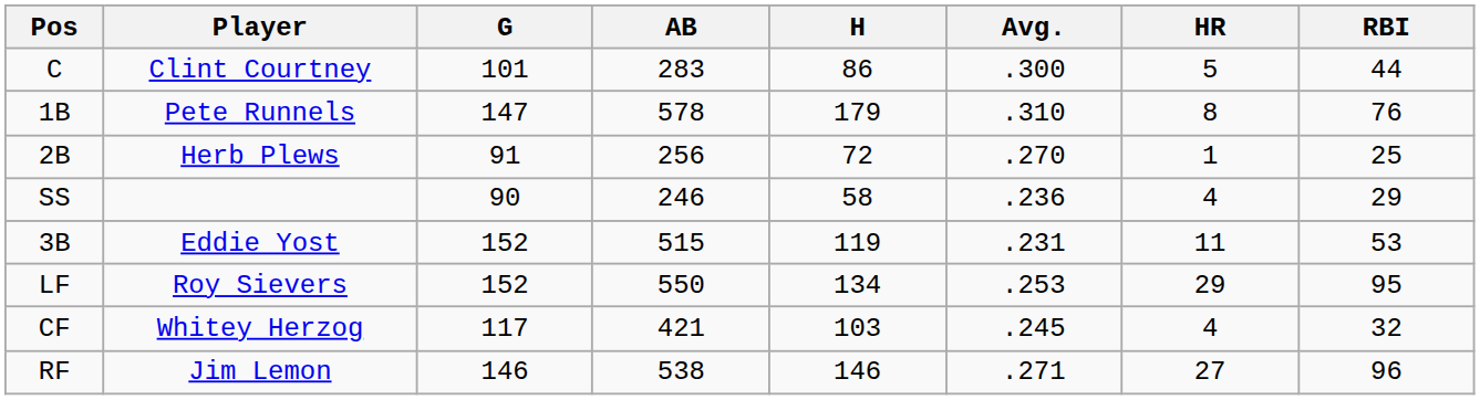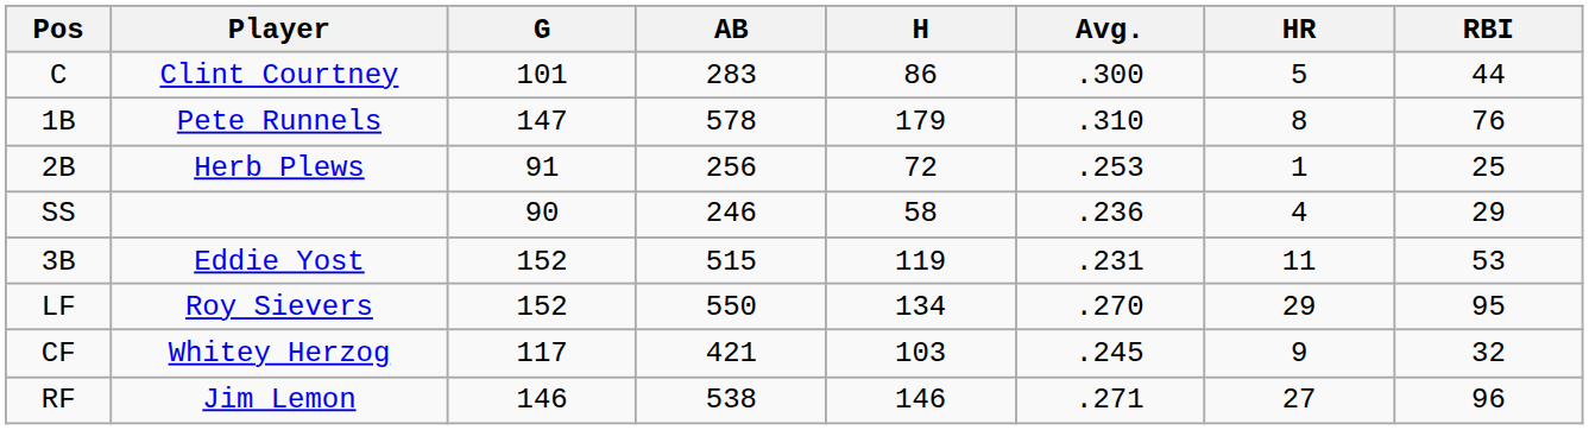 <table class="wikitable sortable">
 <tr>
 <th bgcolor="#DDDDFF" width="5%">Pos</th>
 <th bgcolor="#DDDDFF" width="16%">Player</th>
 <th bgcolor="#DDDDFF" width="9%">G</th>
 <th bgcolor="#DDDDFF" width="9%">AB</th>
 <th bgcolor="#DDDDFF" width="9%">H</th>
 <th bgcolor="#DDDDFF" width="9%">Avg.</th>
 <th bgcolor="#DDDDFF" width="9%">HR</th>
 <th bgcolor="#DDDDFF" width="9%">RBI</th>
 </tr>
 <tr align="center">
 <td>C</td>
 <td><a href='#'>Clint Courtney</a></td>
 <td>101</td>
 <td>283</td>
 <td>86</td>
 <td>.300</td>
 <td>5</td>
 <td>44</td>
 </tr>
 <tr align="center">
 <td>1B</td>
 <td><a href='#'>Pete Runnels</a></td>
 <td>147</td>
 <td>578</td>
 <td>179</td>
 <td>.310</td>
 <td>8</td>
 <td>76</td>
 </tr>
 <tr align="center">
 <td>2B</td>
 <td><a href='#'>Herb Plews</a></td>
 <td>91</td>
 <td>256</td>
 <td>72</td>
-<td>.270</td>
+<td>.253</td>
 <td>1</td>
 <td>25</td>
 </tr>
 <tr align="center">
 <td>SS</td>
 <td></td>
 <td>90</td>
 <td>246</td>
 <td>58</td>
 <td>.236</td>
 <td>4</td>
 <td>29</td>
 </tr>
 <tr align="center">
 <td>3B</td>
 <td><a href='#'>Eddie Yost</a></td>
 <td>152</td>
 <td>515</td>
 <td>119</td>
 <td>.231</td>
 <td>11</td>
 <td>53</td>
 </tr>
 <tr align="center">
 <td>LF</td>
 <td><a href='#'>Roy Sievers</a></td>
 <td>152</td>
 <td>550</td>
 <td>134</td>
-<td>.253</td>
+<td>.270</td>
 <td>29</td>
 <td>95</td>
 </tr>
 <tr align="center">
 <td>CF</td>
 <td><a href='#'>Whitey Herzog</a></td>
 <td>117</td>
 <td>421</td>
 <td>103</td>
 <td>.245</td>
-<td>4</td>
+<td>9</td>
 <td>32</td>
 </tr>
 <tr align="center">
 <td>RF</td>
 <td><a href='#'>Jim Lemon</a></td>
 <td>146</td>
 <td>538</td>
 <td>146</td>
 <td>.271</td>
 <td>27</td>
 <td>96</td>
 </tr>
 </table>
